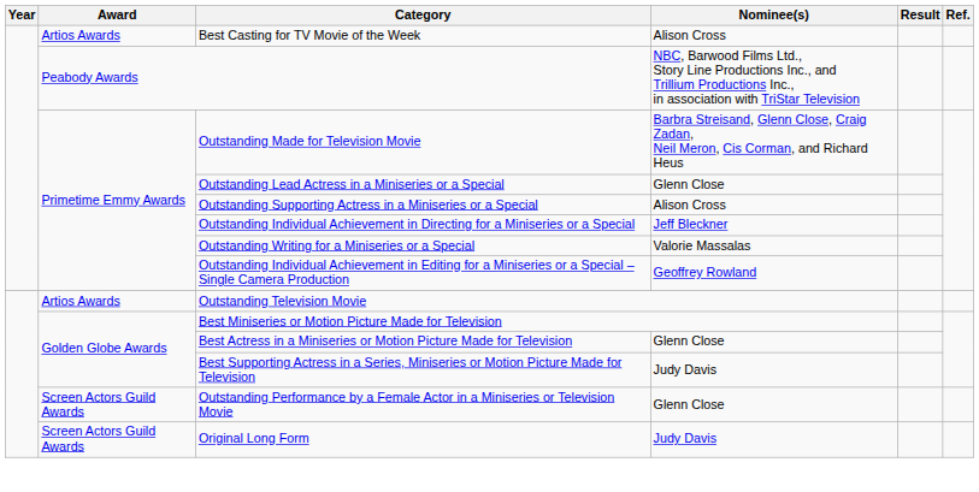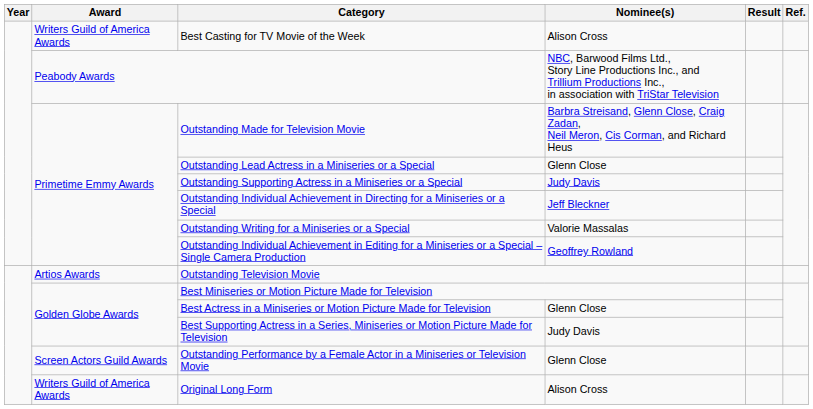 <table class="wikitable sortable" width=95%>
 <tr>
 <th>Year</th>
 <th>Award</th>
 <th>Category</th>
 <th>Nominee(s)</th>
 <th>Result</th>
 <th>Ref.</th>
 </tr>
 <tr>
 <td rowspan="8"></td>
-<td><a href='#'>Artios Awards</a></td>
+<td><a href='#'>Writers Guild of America Awards</a></td>
 <td>Best Casting for TV Movie of the Week</td>
 <td>Alison Cross</td>
 <td></td>
 <td align="center"></td>
 </tr>
 <tr>
 <td colspan="2"><a href='#'>Peabody Awards</a></td>
 <td><a href='#'>NBC</a>, Barwood Films Ltd., <br> Story Line Productions Inc., and <br> <a href='#'>Trillium Productions</a> Inc., <br> in association with <a href='#'>TriStar Television</a></td>
 <td></td>
 <td align="center"></td>
 </tr>
 <tr>
 <td rowspan="6"><a href='#'>Primetime Emmy Awards</a></td>
 <td><a href='#'>Outstanding Made for Television Movie</a></td>
 <td><a href='#'>Barbra Streisand</a>, <a href='#'>Glenn Close</a>, <a href='#'>Craig Zadan</a>, <br> <a href='#'>Neil Meron</a>, <a href='#'>Cis Corman</a>, and Richard Heus</td>
 <td></td>
 <td align="center" rowspan="6"></td>
 </tr>
 <tr>
 <td><a href='#'>Outstanding Lead Actress in a Miniseries or a Special</a></td>
 <td>Glenn Close</td>
 <td></td>
 </tr>
 <tr>
 <td><a href='#'>Outstanding Supporting Actress in a Miniseries or a Special</a></td>
-<td>Alison Cross</td>
+<td><a href='#'>Judy Davis</a></td>
 <td></td>
 </tr>
 <tr>
 <td><a href='#'>Outstanding Individual Achievement in Directing for a Miniseries or a Special</a></td>
 <td><a href='#'>Jeff Bleckner</a></td>
 <td></td>
 </tr>
 <tr>
 <td><a href='#'>Outstanding Writing for a Miniseries or a Special</a></td>
 <td>Valorie Massalas</td>
 <td></td>
 </tr>
 <tr>
 <td><a href='#'>Outstanding Individual Achievement in Editing for a Miniseries or a Special – <br> Single Camera Production</a></td>
 <td><a href='#'>Geoffrey Rowland</a></td>
 <td></td>
 </tr>
 <tr>
 <td rowspan="6"></td>
 <td><a href='#'>Artios Awards</a></td>
 <td colspan="2"><a href='#'>Outstanding Television Movie</a></td>
 <td></td>
 <td align="center"></td>
 </tr>
 <tr>
 <td rowspan="3"><a href='#'>Golden Globe Awards</a></td>
 <td colspan="2"><a href='#'>Best Miniseries or Motion Picture Made for Television</a></td>
 <td></td>
 <td align="center" rowspan="3"></td>
 </tr>
 <tr>
 <td><a href='#'>Best Actress in a Miniseries or Motion Picture Made for Television</a></td>
 <td>Glenn Close</td>
 <td></td>
 </tr>
 <tr>
 <td><a href='#'>Best Supporting Actress in a Series, Miniseries or Motion Picture Made for Television</a></td>
 <td>Judy Davis</td>
 <td></td>
 </tr>
 <tr>
 <td><a href='#'>Screen Actors Guild Awards</a></td>
 <td><a href='#'>Outstanding Performance by a Female Actor in a Miniseries or Television Movie</a></td>
 <td>Glenn Close</td>
 <td></td>
 <td align="center"></td>
 </tr>
 <tr>
-<td><a href='#'>Screen Actors Guild Awards</a></td>
+<td><a href='#'>Writers Guild of America Awards</a></td>
 <td><a href='#'>Original Long Form</a></td>
-<td><a href='#'>Judy Davis</a></td>
+<td>Alison Cross</td>
 <td></td>
 <td align="center"></td>
 </tr>
 </table>
